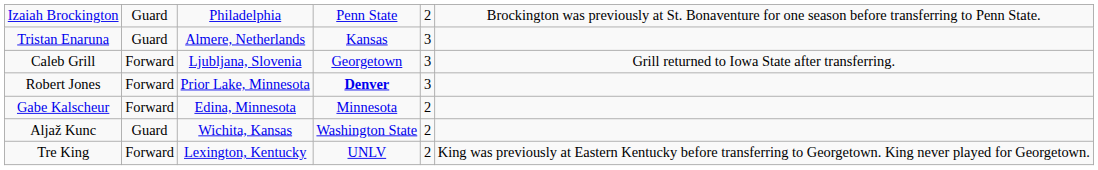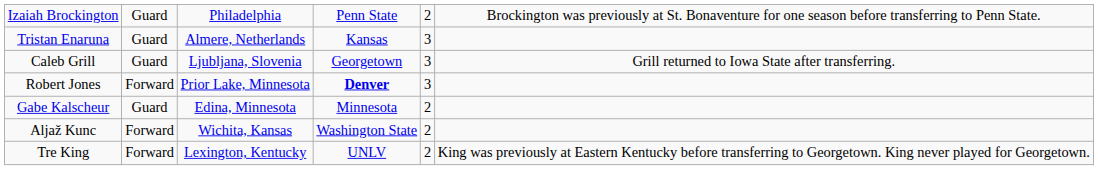 <table class="wikitable" style="text-align: center">
 <tr>
 <td><a href='#'>Izaiah Brockington</a></td>
 <td>Guard</td>
 <td><a href='#'>Philadelphia</a></td>
 <td><a href='#'>Penn State</a></td>
 <td>2</td>
 <td>Brockington was previously at St. Bonaventure for one season before transferring to Penn State.</td>
 </tr>
 <tr>
 <td><a href='#'>Tristan Enaruna</a></td>
 <td>Guard</td>
 <td><a href='#'>Almere, Netherlands</a></td>
 <td><a href='#'>Kansas</a></td>
 <td>3</td>
 <td></td>
 </tr>
 <tr>
 <td>Caleb Grill</td>
-<td>Forward</td>
+<td>Guard</td>
 <td><a href='#'>Ljubljana, Slovenia</a></td>
 <td><a href='#'>Georgetown</a></td>
 <td>3</td>
 <td>Grill returned to Iowa State after transferring.</td>
 </tr>
 <tr>
 <td>Robert Jones</td>
 <td>Forward</td>
 <td><a href='#'>Prior Lake, Minnesota</a></td>
 <td><strong><a href='#'>Denver</a></strong></td>
 <td>3</td>
 <td></td>
 </tr>
 <tr>
 <td><a href='#'>Gabe Kalscheur</a></td>
-<td>Forward</td>
+<td>Guard</td>
 <td><a href='#'>Edina, Minnesota</a></td>
 <td><a href='#'>Minnesota</a></td>
 <td>2</td>
 <td></td>
 </tr>
 <tr>
 <td>Aljaž Kunc</td>
-<td>Guard</td>
+<td>Forward</td>
 <td><a href='#'>Wichita, Kansas</a></td>
 <td><a href='#'>Washington State</a></td>
 <td>2</td>
 <td></td>
 </tr>
 <tr>
 <td>Tre King</td>
 <td>Forward</td>
 <td><a href='#'>Lexington, Kentucky</a></td>
 <td><a href='#'>UNLV</a></td>
 <td>2</td>
 <td>King was previously at Eastern Kentucky before transferring to Georgetown. King never played for Georgetown.</td>
 </tr>
 </table>
